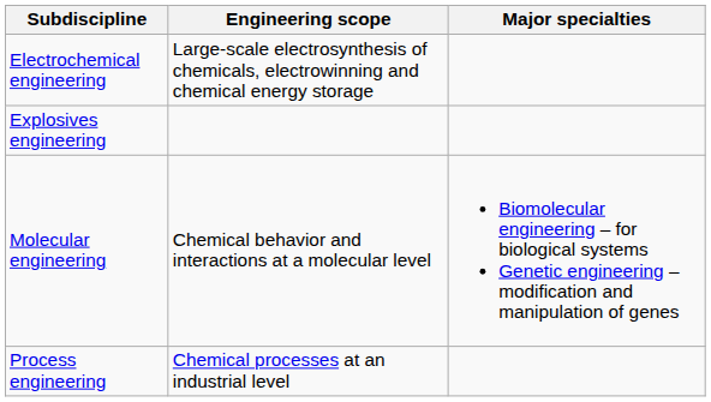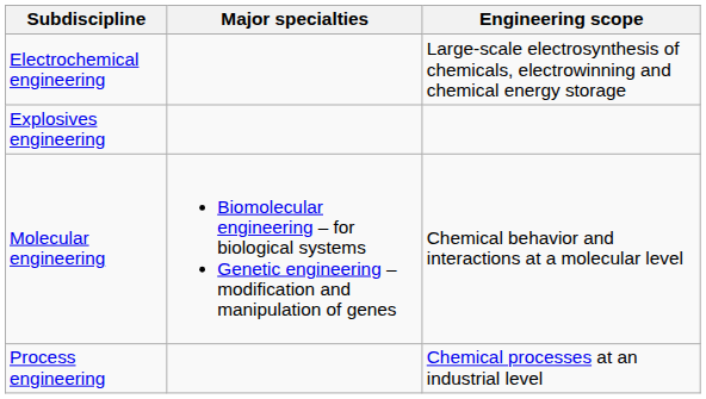 <table class="wikitable sortable">
 <tr>
 <th>Subdiscipline</th>
+<th>Major specialties</th>
 <th>Engineering scope</th>
-<th>Major specialties</th>
 </tr>
 <tr>
 <td><a href='#'>Electrochemical engineering</a></td>
+<td></td>
 <td>Large-scale electrosynthesis of chemicals, electrowinning and chemical energy storage</td>
-<td></td>
 </tr>
 <tr>
 <td><a href='#'>Explosives engineering</a></td>
 <td></td>
 <td></td>
 </tr>
 <tr>
 <td><a href='#'>Molecular engineering</a></td>
+<td><br><ul><li><a href='#'>Biomolecular engineering</a> – for biological systems</li><li><a href='#'>Genetic engineering</a> – modification and manipulation of genes</li></ul></td>
 <td>Chemical behavior and interactions at a molecular level</td>
-<td><br><ul><li><a href='#'>Biomolecular engineering</a> – for biological systems</li><li><a href='#'>Genetic engineering</a> – modification and manipulation of genes</li></ul></td>
 </tr>
 <tr>
 <td><a href='#'>Process engineering</a></td>
+<td></td>
 <td><a href='#'>Chemical processes</a> at an industrial level</td>
-<td></td>
 </tr>
 </table>
